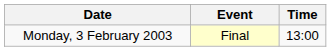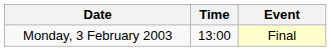 <table class = "wikitable" style="text-align:center;">
 <tr>
 <th width=220>Date</th>
+<th width=50>Time</th>
 <th width=100>Event</th>
-<th width=50>Time</th>
 </tr>
 <tr>
 <td>Monday, 3 February 2003</td>
+<td>13:00</td>
 <td bgcolor=ffffcc>Final</td>
-<td>13:00</td>
 </tr>
 </table>
